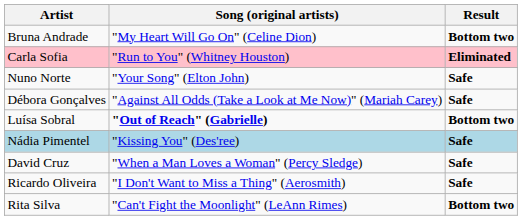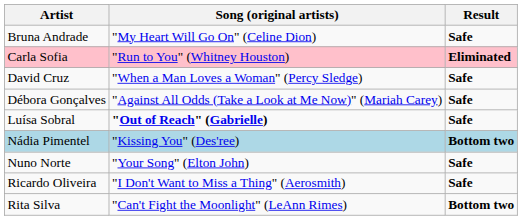 <table class=wikitable>
 <tr>
 <th>Artist</th>
 <th>Song (original artists)</th>
 <th>Result</th>
 </tr>
 <tr>
 <td>Bruna Andrade</td>
 <td>"<a href='#'>My Heart Will Go On</a>" (<a href='#'>Celine Dion</a>)</td>
-<td><strong>Bottom two</strong></td>
+<td><strong>Safe</strong></td>
 </tr>
 <tr style="background:pink;">
 <td>Carla Sofia</td>
 <td>"<a href='#'>Run to You</a>" (<a href='#'>Whitney Houston</a>)</td>
 <td><strong>Eliminated</strong></td>
 </tr>
 <tr>
-<td>Nuno Norte</td>
-<td>"<a href='#'>Your Song</a>" (<a href='#'>Elton John</a>)</td>
+<td>David Cruz</td>
+<td>"<a href='#'>When a Man Loves a Woman</a>" (<a href='#'>Percy Sledge</a>)</td>
 <td><strong>Safe</strong></td>
 </tr>
 <tr>
 <td>Débora Gonçalves</td>
 <td>"<a href='#'>Against All Odds (Take a Look at Me Now)</a>" (<a href='#'>Mariah Carey</a>)</td>
 <td><strong>Safe</strong></td>
 </tr>
 <tr>
 <td>Luísa Sobral</td>
 <td><strong>"<a href='#'>Out of Reach</a>" (<a href='#'>Gabrielle</a>)</strong></td>
-<td><strong>Bottom two</strong></td>
+<td><strong>Safe</strong></td>
 </tr>
 <tr style="background:lightblue;">
 <td>Nádia Pimentel</td>
 <td>"<a href='#'>Kissing You</a>" (<a href='#'>Des'ree</a>)</td>
-<td><strong>Safe</strong></td>
+<td><strong>Bottom two</strong></td>
 </tr>
 <tr>
-<td>David Cruz</td>
-<td>"<a href='#'>When a Man Loves a Woman</a>" (<a href='#'>Percy Sledge</a>)</td>
+<td>Nuno Norte</td>
+<td>"<a href='#'>Your Song</a>" (<a href='#'>Elton John</a>)</td>
 <td><strong>Safe</strong></td>
 </tr>
 <tr>
 <td>Ricardo Oliveira</td>
 <td>"<a href='#'>I Don't Want to Miss a Thing</a>" (<a href='#'>Aerosmith</a>)</td>
 <td><strong>Safe</strong></td>
 </tr>
 <tr>
 <td>Rita Silva</td>
 <td>"<a href='#'>Can't Fight the Moonlight</a>" (<a href='#'>LeAnn Rimes</a>)</td>
 <td><strong>Bottom two</strong></td>
 </tr>
 </table>
